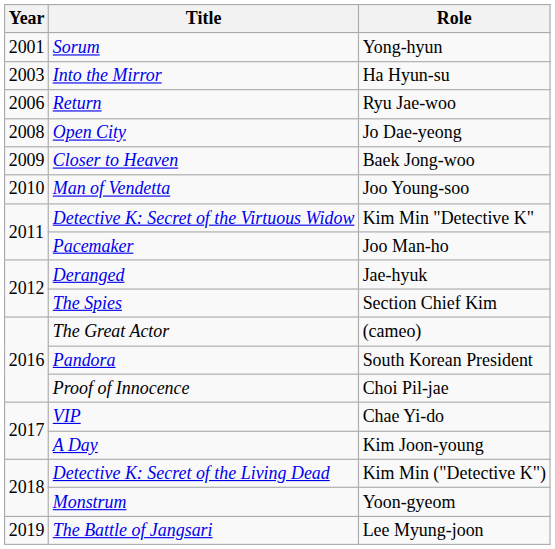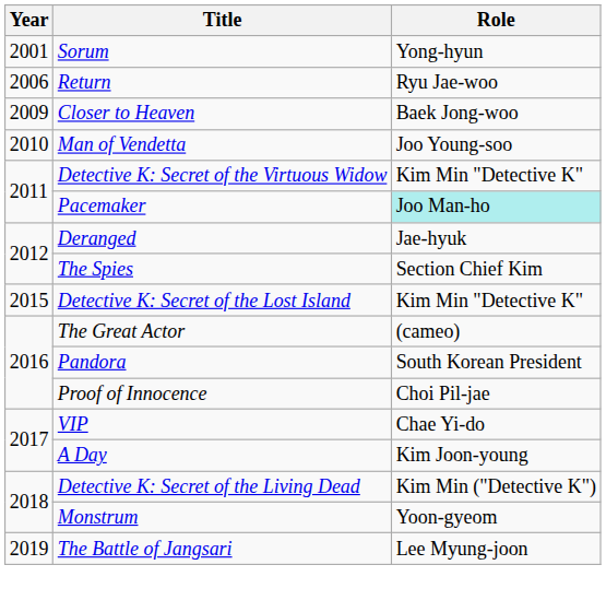 <table class="wikitable sortable">
 <tr>
 <th>Year</th>
 <th>Title</th>
 <th>Role</th>
 </tr>
 <tr>
 <td>2001</td>
 <td><em><a href='#'>Sorum</a></em></td>
 <td>Yong-hyun</td>
 </tr>
 <tr>
-<td>2003</td>
-<td><em><a href='#'>Into the Mirror</a></em></td>
-<td>Ha Hyun-su</td>
-</tr>
-<tr>
 <td>2006</td>
 <td><em><a href='#'>Return</a></em></td>
 <td>Ryu Jae-woo</td>
-</tr>
-<tr>
-<td>2008</td>
-<td><em><a href='#'>Open City</a></em></td>
-<td>Jo Dae-yeong</td>
 </tr>
 <tr>
 <td>2009</td>
 <td><em><a href='#'>Closer to Heaven</a></em></td>
 <td>Baek Jong-woo</td>
 </tr>
 <tr>
 <td>2010</td>
 <td><em><a href='#'>Man of Vendetta</a></em></td>
 <td>Joo Young-soo</td>
 </tr>
 <tr>
 <td rowspan=2>2011</td>
 <td><em><a href='#'>Detective K: Secret of the Virtuous Widow</a></em></td>
 <td>Kim Min "Detective K"</td>
 </tr>
 <tr>
 <td><em><a href='#'>Pacemaker</a></em></td>
-<td>Joo Man-ho</td>
+<td style="background: paleturquoise;">Joo Man-ho</td>
 </tr>
 <tr>
 <td rowspan=2>2012</td>
 <td><em><a href='#'>Deranged</a></em></td>
 <td>Jae-hyuk</td>
 </tr>
 <tr>
 <td><em><a href='#'>The Spies</a></em></td>
 <td>Section Chief Kim</td>
+</tr>
+<tr>
+<td>2015</td>
+<td><em><a href='#'>Detective K: Secret of the Lost Island</a></em></td>
+<td>Kim Min "Detective K"</td>
 </tr>
 <tr>
 <td rowspan=3>2016</td>
 <td><em>The Great Actor</em></td>
 <td>(cameo)</td>
 </tr>
 <tr>
 <td><em><a href='#'>Pandora</a></em></td>
 <td>South Korean President</td>
 </tr>
 <tr>
 <td><em>Proof of Innocence</em></td>
 <td>Choi Pil-jae</td>
 </tr>
 <tr>
 <td rowspan=2>2017</td>
 <td><em><a href='#'>VIP</a></em></td>
 <td>Chae Yi-do</td>
 </tr>
 <tr>
 <td><em><a href='#'>A Day</a></em></td>
 <td>Kim Joon-young</td>
 </tr>
 <tr>
 <td rowspan=2>2018</td>
 <td><em><a href='#'>Detective K: Secret of the Living Dead</a></em></td>
 <td>Kim Min ("Detective K")</td>
 </tr>
 <tr>
 <td><em><a href='#'>Monstrum</a></em></td>
 <td>Yoon-gyeom</td>
 </tr>
 <tr>
 <td>2019</td>
 <td><em><a href='#'>The Battle of Jangsari</a></em></td>
 <td>Lee Myung-joon</td>
 </tr>
 </table>
